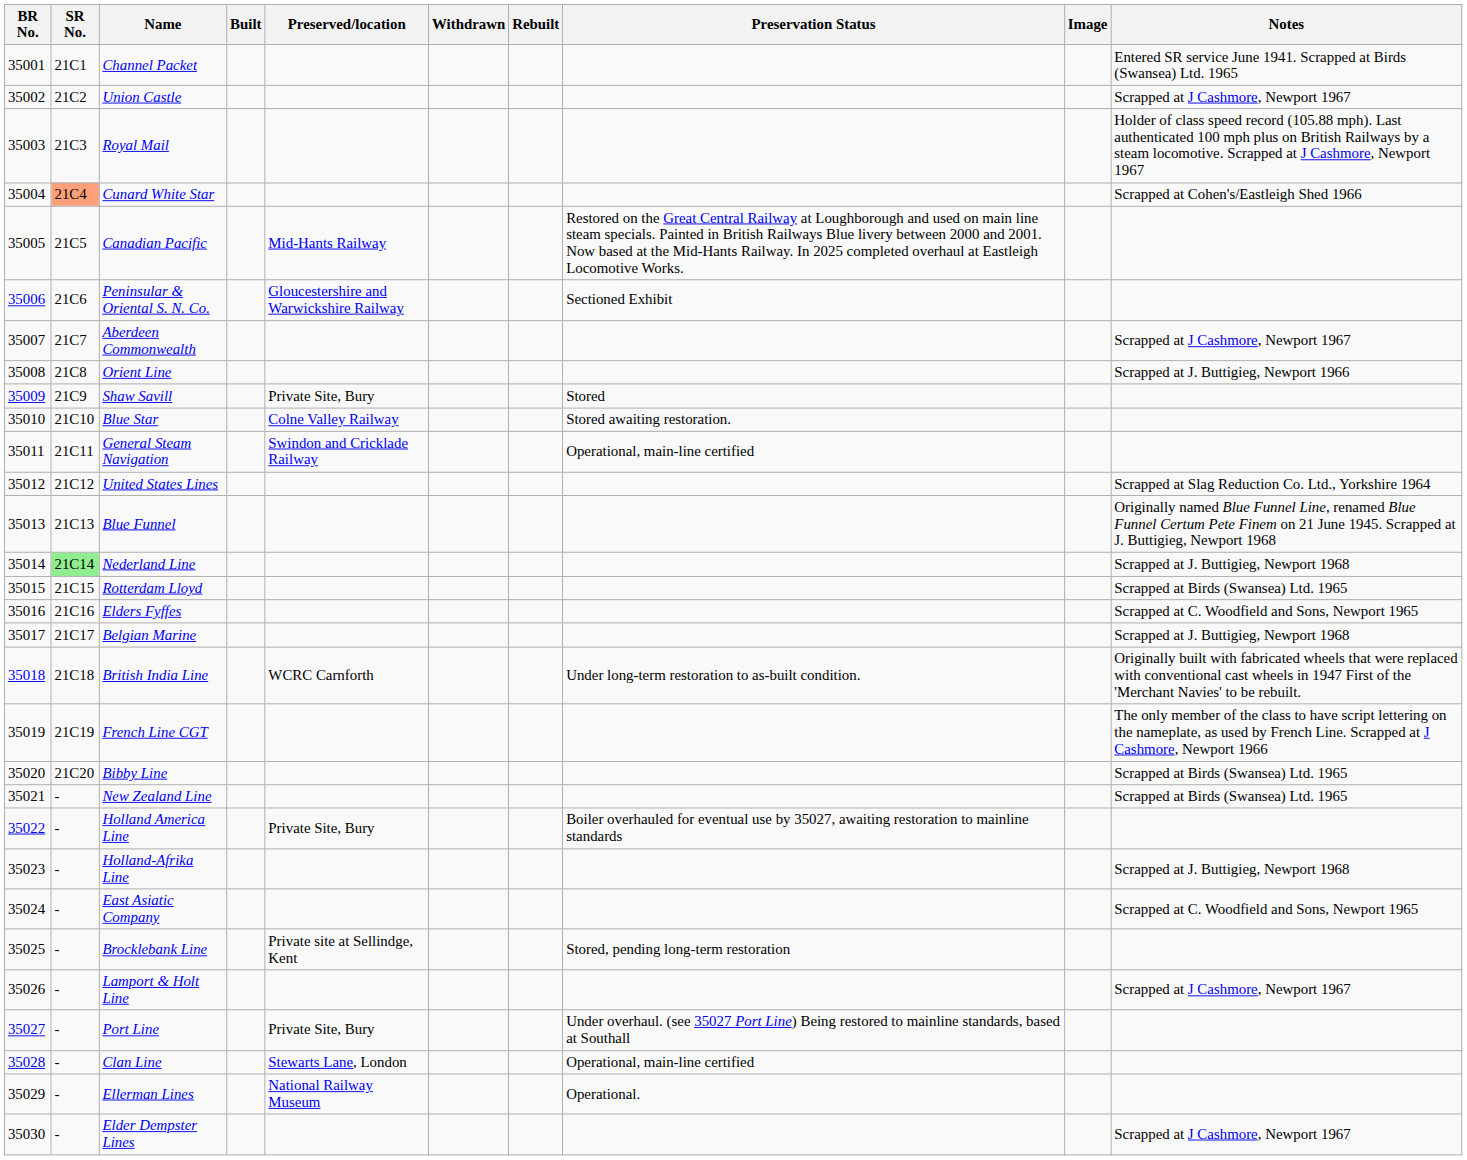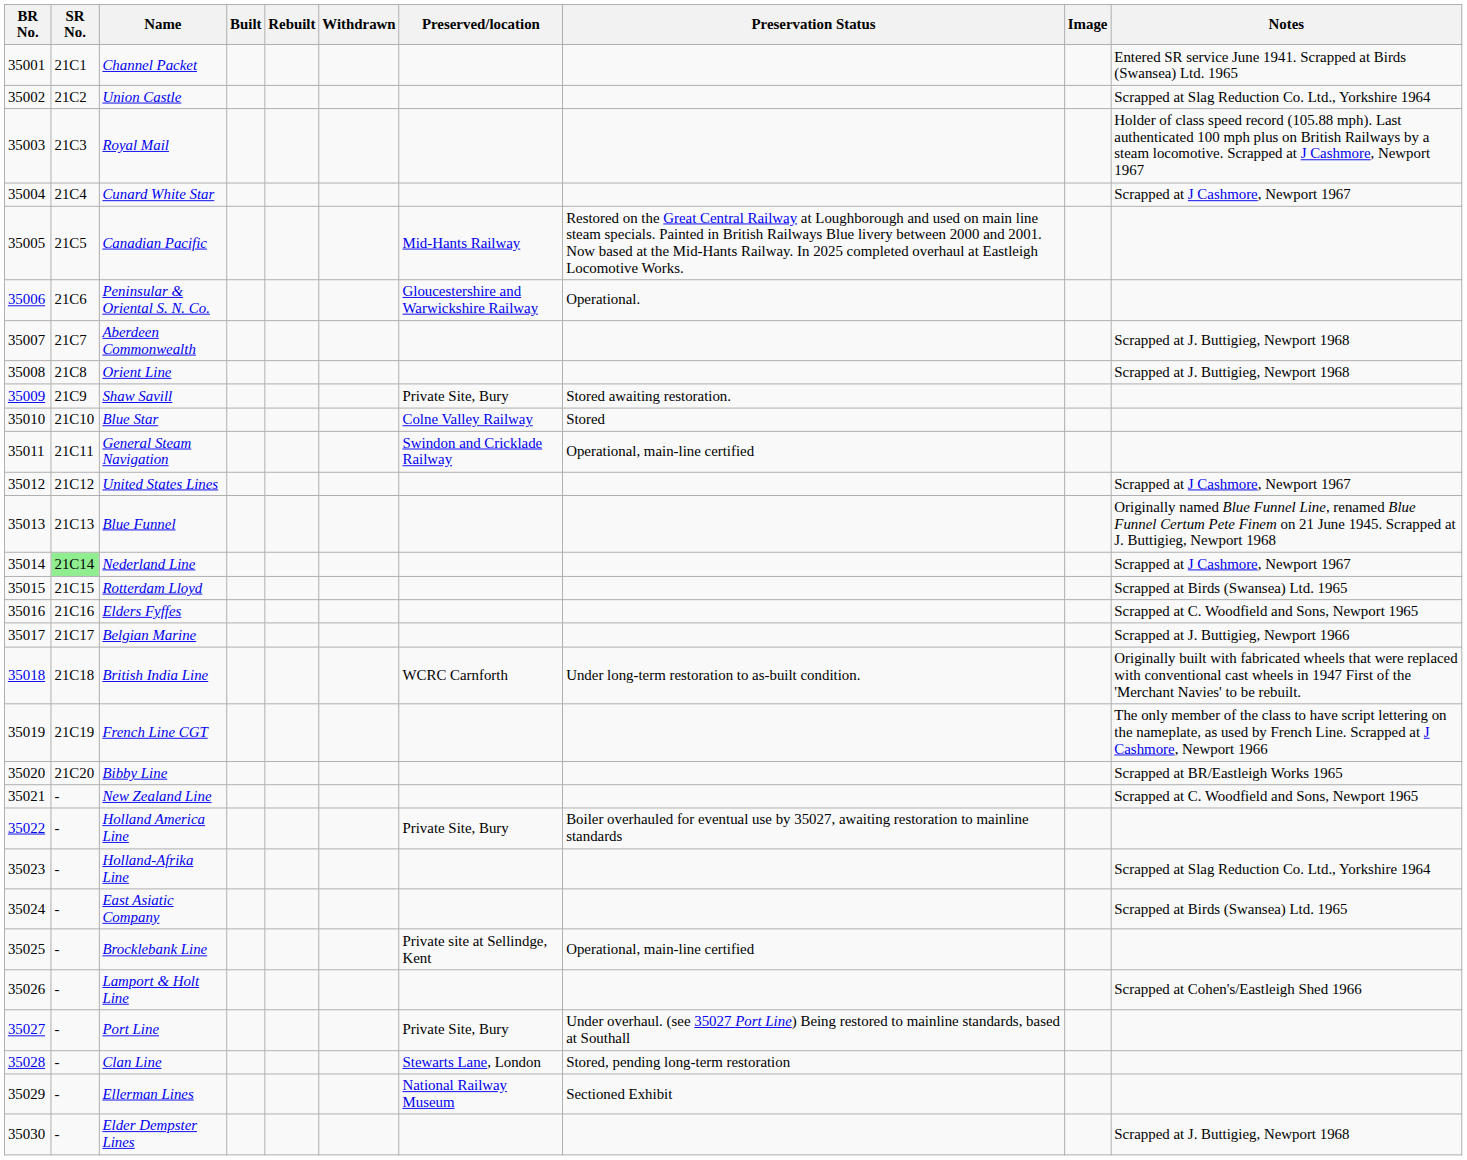 <table class="wikitable sortable">
 <tr>
 <th>BR No.</th>
 <th class="unsortable">SR No.</th>
 <th>Name</th>
 <th>Built</th>
+<th>Rebuilt</th>
+<th>Withdrawn</th>
 <th>Preserved/location</th>
-<th>Withdrawn</th>
-<th>Rebuilt</th>
 <th>Preservation Status</th>
 <th class="unsortable">Image</th>
 <th>Notes</th>
 </tr>
 <tr>
 <td>35001</td>
 <td>21C1</td>
 <td><em><a href='#'>Channel Packet</a></em></td>
 <td></td>
 <td></td>
 <td></td>
 <td></td>
 <td></td>
 <td></td>
 <td>Entered SR service June 1941. Scrapped at Birds (Swansea) Ltd. 1965</td>
 </tr>
 <tr>
 <td>35002</td>
 <td>21C2</td>
 <td><em><a href='#'>Union Castle</a></em></td>
 <td></td>
 <td></td>
 <td></td>
 <td></td>
 <td></td>
 <td></td>
-<td>Scrapped at <a href='#'>J Cashmore</a>, Newport 1967</td>
+<td>Scrapped at Slag Reduction Co. Ltd., Yorkshire 1964</td>
 </tr>
 <tr>
 <td>35003</td>
 <td>21C3</td>
 <td><em><a href='#'>Royal Mail</a></em></td>
 <td></td>
 <td></td>
 <td></td>
 <td></td>
 <td></td>
 <td></td>
 <td>Holder of class speed record (105.88 mph). Last authenticated 100 mph plus on British Railways by a steam locomotive. Scrapped at <a href='#'>J Cashmore</a>, Newport 1967</td>
 </tr>
 <tr>
 <td>35004</td>
-<td style="background: lightsalmon;">21C4</td>
+<td>21C4</td>
 <td><em><a href='#'>Cunard White Star</a></em></td>
 <td></td>
 <td></td>
 <td></td>
 <td></td>
 <td></td>
 <td></td>
-<td>Scrapped at Cohen's/Eastleigh Shed 1966</td>
+<td>Scrapped at <a href='#'>J Cashmore</a>, Newport 1967</td>
 </tr>
 <tr>
 <td>35005</td>
 <td>21C5</td>
 <td><em><a href='#'>Canadian Pacific</a></em></td>
 <td></td>
-<td><a href='#'>Mid-Hants Railway</a></td>
 <td></td>
 <td></td>
+<td><a href='#'>Mid-Hants Railway</a></td>
 <td>Restored on the <a href='#'>Great Central Railway</a> at Loughborough and used on main line steam specials. Painted in British Railways Blue livery between 2000 and 2001. Now based at the Mid-Hants Railway. In 2025 completed overhaul at Eastleigh Locomotive Works.</td>
 <td></td>
 <td></td>
 </tr>
 <tr>
 <td><a href='#'>35006</a></td>
 <td>21C6</td>
 <td><em><a href='#'>Peninsular & Oriental S. N. Co.</a></em></td>
 <td></td>
-<td><a href='#'>Gloucestershire and Warwickshire Railway</a></td>
 <td></td>
 <td></td>
-<td>Sectioned Exhibit</td>
+<td><a href='#'>Gloucestershire and Warwickshire Railway</a></td>
+<td>Operational.</td>
 <td></td>
 <td></td>
 </tr>
 <tr>
 <td>35007</td>
 <td>21C7</td>
 <td><em><a href='#'>Aberdeen Commonwealth</a></em></td>
 <td></td>
 <td></td>
 <td></td>
 <td></td>
 <td></td>
 <td></td>
-<td>Scrapped at <a href='#'>J Cashmore</a>, Newport 1967</td>
+<td>Scrapped at J. Buttigieg, Newport 1968</td>
 </tr>
 <tr>
 <td>35008</td>
 <td>21C8</td>
 <td><em><a href='#'>Orient Line</a></em></td>
 <td></td>
 <td></td>
 <td></td>
 <td></td>
 <td></td>
 <td></td>
-<td>Scrapped at J. Buttigieg, Newport 1966</td>
+<td>Scrapped at J. Buttigieg, Newport 1968</td>
 </tr>
 <tr>
 <td><a href='#'>35009</a></td>
 <td>21C9</td>
 <td><em><a href='#'>Shaw Savill</a></em></td>
 <td></td>
-<td>Private Site, Bury</td>
 <td></td>
 <td></td>
-<td>Stored</td>
+<td>Private Site, Bury</td>
+<td>Stored awaiting restoration.</td>
 <td></td>
 <td></td>
 </tr>
 <tr>
 <td>35010</td>
 <td>21C10</td>
 <td><em><a href='#'>Blue Star</a></em></td>
 <td></td>
-<td><a href='#'>Colne Valley Railway</a></td>
 <td></td>
 <td></td>
-<td>Stored awaiting restoration.</td>
+<td><a href='#'>Colne Valley Railway</a></td>
+<td>Stored</td>
 <td></td>
 <td></td>
 </tr>
 <tr>
 <td>35011</td>
 <td>21C11</td>
 <td><em><a href='#'>General Steam Navigation</a></em></td>
 <td></td>
-<td><a href='#'>Swindon and Cricklade Railway</a></td>
 <td></td>
 <td></td>
+<td><a href='#'>Swindon and Cricklade Railway</a></td>
 <td>Operational, main-line certified</td>
 <td></td>
 <td></td>
 </tr>
 <tr>
 <td>35012</td>
 <td>21C12</td>
 <td><em><a href='#'>United States Lines</a></em></td>
 <td></td>
 <td></td>
 <td></td>
 <td></td>
 <td></td>
 <td></td>
-<td>Scrapped at Slag Reduction Co. Ltd., Yorkshire 1964</td>
+<td>Scrapped at <a href='#'>J Cashmore</a>, Newport 1967</td>
 </tr>
 <tr>
 <td>35013</td>
 <td>21C13</td>
 <td><em><a href='#'>Blue Funnel</a></em></td>
 <td></td>
 <td></td>
 <td></td>
 <td></td>
 <td></td>
 <td></td>
 <td>Originally named <em>Blue Funnel Line</em>, renamed <em>Blue Funnel Certum Pete Finem</em> on 21 June 1945.  Scrapped at J. Buttigieg, Newport 1968</td>
 </tr>
 <tr>
 <td>35014</td>
 <td style="background: lightgreen;">21C14</td>
 <td><em><a href='#'>Nederland Line</a></em></td>
 <td></td>
 <td></td>
 <td></td>
 <td></td>
 <td></td>
 <td></td>
-<td>Scrapped at J. Buttigieg, Newport 1968</td>
+<td>Scrapped at <a href='#'>J Cashmore</a>, Newport 1967</td>
 </tr>
 <tr>
 <td>35015</td>
 <td>21C15</td>
 <td><em><a href='#'>Rotterdam Lloyd</a></em></td>
 <td></td>
 <td></td>
 <td></td>
 <td></td>
 <td></td>
 <td></td>
 <td>Scrapped at Birds (Swansea) Ltd. 1965</td>
 </tr>
 <tr>
 <td>35016</td>
 <td>21C16</td>
 <td><em><a href='#'>Elders Fyffes</a></em></td>
 <td></td>
 <td></td>
 <td></td>
 <td></td>
 <td></td>
 <td></td>
 <td>Scrapped at C. Woodfield and Sons, Newport 1965</td>
 </tr>
 <tr>
 <td>35017</td>
 <td>21C17</td>
 <td><em><a href='#'>Belgian Marine</a></em></td>
 <td></td>
 <td></td>
 <td></td>
 <td></td>
 <td></td>
 <td></td>
-<td>Scrapped at J. Buttigieg, Newport 1968</td>
+<td>Scrapped at J. Buttigieg, Newport 1966</td>
 </tr>
 <tr>
 <td><a href='#'>35018</a></td>
 <td>21C18</td>
 <td><em><a href='#'>British India Line</a></em></td>
 <td></td>
-<td>WCRC Carnforth</td>
 <td></td>
 <td></td>
+<td>WCRC Carnforth</td>
 <td>Under long-term restoration to as-built condition.</td>
 <td></td>
 <td>Originally built with fabricated wheels that were replaced with conventional cast wheels in 1947 First of the 'Merchant Navies' to be rebuilt.</td>
 </tr>
 <tr>
 <td>35019</td>
 <td>21C19</td>
 <td><em><a href='#'>French Line CGT</a></em></td>
 <td></td>
 <td></td>
 <td></td>
 <td></td>
 <td></td>
 <td></td>
 <td>The only member of the class to have script lettering on the nameplate, as used by French Line.  Scrapped at <a href='#'>J Cashmore</a>, Newport 1966</td>
 </tr>
 <tr>
 <td>35020</td>
 <td>21C20</td>
 <td><em><a href='#'>Bibby Line</a></em></td>
 <td></td>
 <td></td>
 <td></td>
 <td></td>
 <td></td>
 <td></td>
-<td>Scrapped at Birds (Swansea) Ltd. 1965</td>
+<td>Scrapped at BR/Eastleigh Works 1965</td>
 </tr>
 <tr>
 <td>35021</td>
 <td>-</td>
 <td><em><a href='#'>New Zealand Line</a></em></td>
 <td></td>
 <td></td>
 <td></td>
 <td></td>
 <td></td>
 <td></td>
-<td>Scrapped at Birds (Swansea) Ltd. 1965</td>
+<td>Scrapped at C. Woodfield and Sons, Newport 1965</td>
 </tr>
 <tr>
 <td><a href='#'>35022</a></td>
 <td>-</td>
 <td><em><a href='#'>Holland America Line</a></em></td>
 <td></td>
-<td>Private Site, Bury</td>
 <td></td>
 <td></td>
+<td>Private Site, Bury</td>
 <td>Boiler overhauled for eventual use by 35027, awaiting restoration to mainline standards</td>
 <td></td>
 <td></td>
 </tr>
 <tr>
 <td>35023</td>
 <td>-</td>
 <td><em><a href='#'>Holland-Afrika Line</a></em></td>
 <td></td>
 <td></td>
 <td></td>
 <td></td>
 <td></td>
 <td></td>
-<td>Scrapped at J. Buttigieg, Newport 1968</td>
+<td>Scrapped at Slag Reduction Co. Ltd., Yorkshire 1964</td>
 </tr>
 <tr>
 <td>35024</td>
 <td>-</td>
 <td><em><a href='#'>East Asiatic Company</a></em></td>
 <td></td>
 <td></td>
 <td></td>
 <td></td>
 <td></td>
 <td></td>
-<td>Scrapped at C. Woodfield and Sons, Newport 1965</td>
+<td>Scrapped at Birds (Swansea) Ltd. 1965</td>
 </tr>
 <tr>
 <td>35025</td>
 <td>-</td>
 <td><em><a href='#'>Brocklebank Line</a></em></td>
 <td></td>
-<td>Private site at Sellindge, Kent</td>
 <td></td>
 <td></td>
-<td>Stored, pending long-term restoration</td>
+<td>Private site at Sellindge, Kent</td>
+<td>Operational, main-line certified</td>
 <td></td>
 <td></td>
 </tr>
 <tr>
 <td>35026</td>
 <td>-</td>
 <td><em><a href='#'>Lamport & Holt Line</a></em></td>
 <td></td>
 <td></td>
 <td></td>
 <td></td>
 <td></td>
 <td></td>
-<td>Scrapped at <a href='#'>J Cashmore</a>, Newport 1967</td>
+<td>Scrapped at Cohen's/Eastleigh Shed 1966</td>
 </tr>
 <tr>
 <td><a href='#'>35027</a></td>
 <td>-</td>
 <td><em><a href='#'>Port Line</a></em></td>
 <td></td>
-<td>Private Site, Bury</td>
 <td></td>
 <td></td>
+<td>Private Site, Bury</td>
 <td>Under overhaul. (see <a href='#'>35027 <em>Port Line</em></a>) Being restored to mainline standards, based at Southall</td>
 <td></td>
 <td></td>
 </tr>
 <tr>
 <td><a href='#'>35028</a></td>
 <td>-</td>
 <td><em><a href='#'>Clan Line</a></em></td>
 <td></td>
-<td><a href='#'>Stewarts Lane</a>, London</td>
 <td></td>
 <td></td>
-<td>Operational, main-line certified</td>
+<td><a href='#'>Stewarts Lane</a>, London</td>
+<td>Stored, pending long-term restoration</td>
 <td></td>
 <td></td>
 </tr>
 <tr>
 <td>35029</td>
 <td>-</td>
 <td><em><a href='#'>Ellerman Lines</a></em></td>
 <td></td>
-<td><a href='#'>National Railway Museum</a></td>
 <td></td>
 <td></td>
-<td>Operational.</td>
+<td><a href='#'>National Railway Museum</a></td>
+<td>Sectioned Exhibit</td>
 <td></td>
 <td></td>
 </tr>
 <tr>
 <td>35030</td>
 <td>-</td>
 <td><em><a href='#'>Elder Dempster Lines</a></em></td>
 <td></td>
 <td></td>
 <td></td>
 <td></td>
 <td></td>
 <td></td>
-<td>Scrapped at <a href='#'>J Cashmore</a>, Newport 1967</td>
+<td>Scrapped at J. Buttigieg, Newport 1968</td>
 </tr>
 </table>
